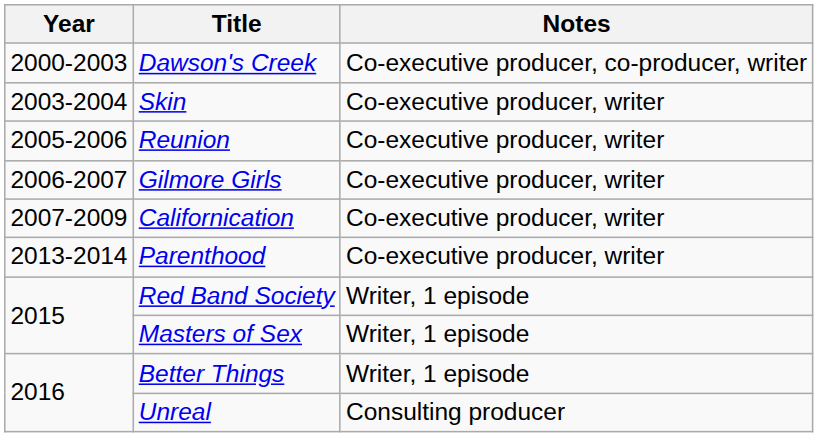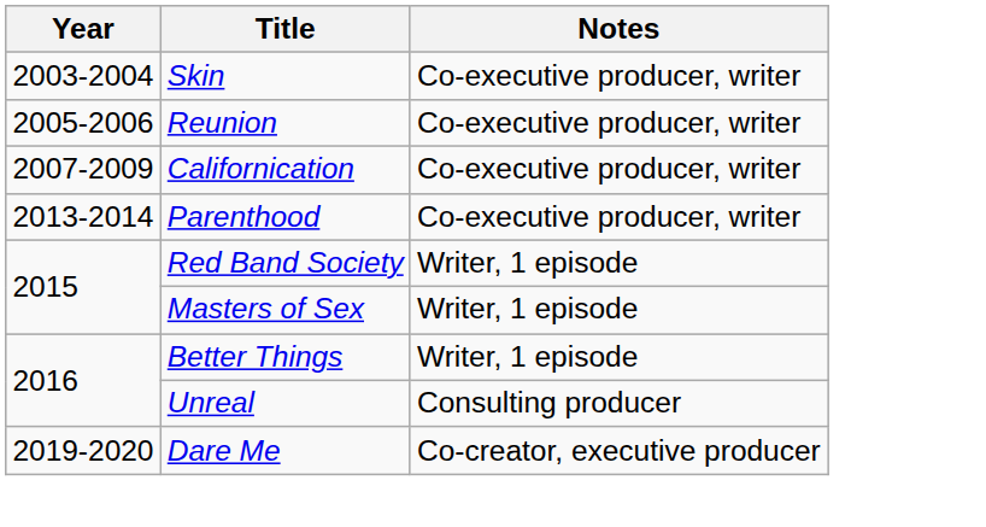 <table class="wikitable sortable">
 <tr>
 <th>Year</th>
 <th>Title</th>
 <th>Notes</th>
-</tr>
-<tr>
-<td>2000-2003</td>
-<td><em><a href='#'>Dawson's Creek</a></em></td>
-<td>Co-executive producer, co-producer, writer</td>
 </tr>
 <tr>
 <td>2003-2004</td>
 <td><em><a href='#'>Skin</a></em></td>
 <td>Co-executive producer, writer</td>
 </tr>
 <tr>
 <td>2005-2006</td>
 <td><a href='#'><em>Reunion</em></a></td>
-<td>Co-executive producer, writer</td>
-</tr>
-<tr>
-<td>2006-2007</td>
-<td><em><a href='#'>Gilmore Girls</a></em></td>
 <td>Co-executive producer, writer</td>
 </tr>
 <tr>
 <td>2007-2009</td>
 <td><a href='#'><em>Californication</em></a></td>
 <td>Co-executive producer, writer</td>
 </tr>
 <tr>
 <td>2013-2014</td>
 <td><a href='#'><em>Parenthood</em></a></td>
 <td>Co-executive producer, writer</td>
 </tr>
 <tr>
 <td rowspan="2">2015</td>
 <td><em><a href='#'>Red Band Society</a></em></td>
 <td>Writer, 1 episode</td>
 </tr>
 <tr>
 <td><em><a href='#'>Masters of Sex</a></em></td>
 <td>Writer, 1 episode</td>
 </tr>
 <tr>
 <td rowspan="2">2016</td>
 <td><a href='#'><em>Better Things</em></a></td>
 <td>Writer, 1 episode</td>
 </tr>
 <tr>
 <td><a href='#'><em>Unreal</em></a></td>
 <td>Consulting producer</td>
 </tr>
+<tr>
+<td>2019-2020</td>
+<td><a href='#'><em>Dare Me</em></a></td>
+<td>Co-creator, executive producer</td>
+</tr>
 </table>
